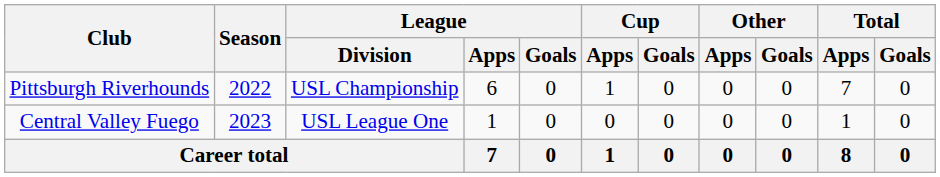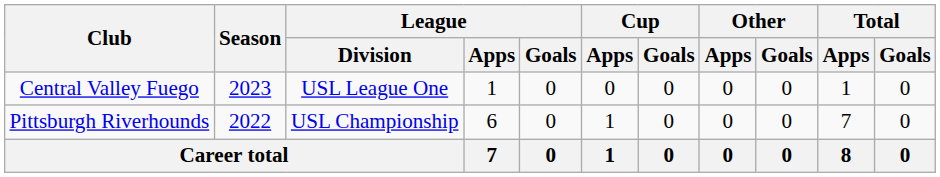 <table class=wikitable style=text-align:center>
 <tr>
 <th rowspan=2>Club</th>
 <th rowspan=2>Season</th>
 <th colspan=3>League</th>
 <th colspan=2>Cup</th>
 <th colspan=2>Other</th>
 <th colspan=2>Total</th>
 </tr>
 <tr>
 <th>Division</th>
 <th>Apps</th>
 <th>Goals</th>
 <th>Apps</th>
 <th>Goals</th>
 <th>Apps</th>
 <th>Goals</th>
 <th>Apps</th>
 <th>Goals</th>
 </tr>
 <tr>
+<td><a href='#'>Central Valley Fuego</a></td>
+<td><a href='#'>2023</a></td>
+<td><a href='#'>USL League One</a></td>
+<td>1</td>
+<td>0</td>
+<td>0</td>
+<td>0</td>
+<td>0</td>
+<td>0</td>
+<td>1</td>
+<td>0</td>
+</tr>
+<tr>
 <td><a href='#'>Pittsburgh Riverhounds</a></td>
 <td><a href='#'>2022</a></td>
 <td><a href='#'>USL Championship</a></td>
 <td>6</td>
 <td>0</td>
 <td>1</td>
 <td>0</td>
 <td>0</td>
 <td>0</td>
 <td>7</td>
-<td>0</td>
-</tr>
-<tr>
-<td><a href='#'>Central Valley Fuego</a></td>
-<td><a href='#'>2023</a></td>
-<td><a href='#'>USL League One</a></td>
-<td>1</td>
-<td>0</td>
-<td>0</td>
-<td>0</td>
-<td>0</td>
-<td>0</td>
-<td>1</td>
 <td>0</td>
 </tr>
 <tr>
 <th colspan="3"><strong>Career total</strong></th>
 <th>7</th>
 <th>0</th>
 <th>1</th>
 <th>0</th>
 <th>0</th>
 <th>0</th>
 <th>8</th>
 <th>0</th>
 </tr>
 </table>
